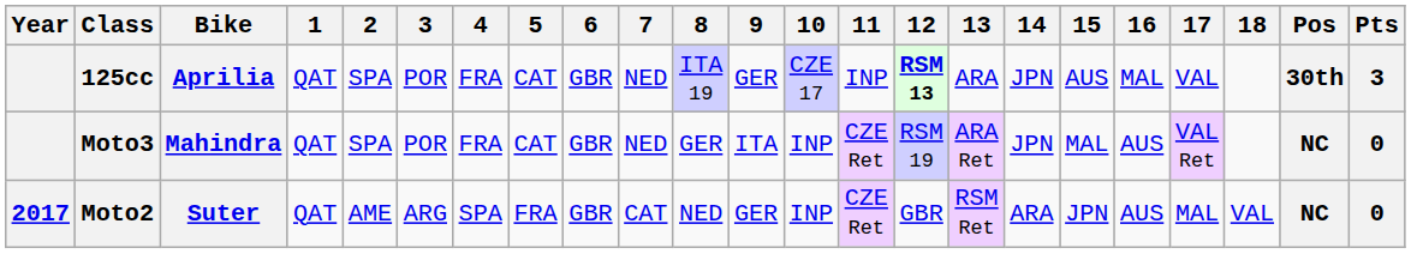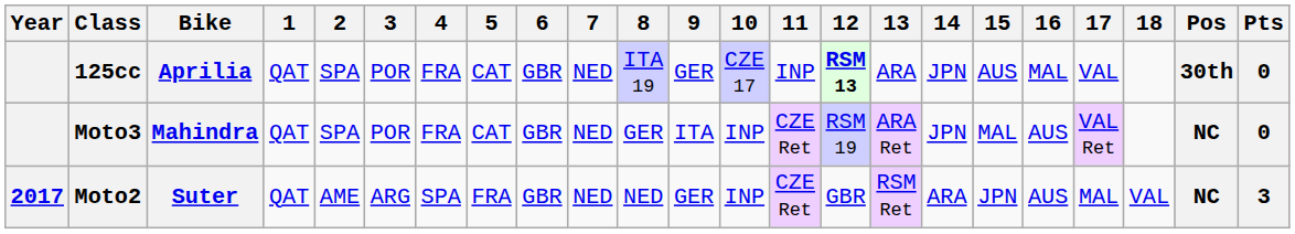 <table class="wikitable" style="text-align:center">
 <tr>
 <th>Year</th>
 <th>Class</th>
 <th>Bike</th>
 <th>1</th>
 <th>2</th>
 <th>3</th>
 <th>4</th>
 <th>5</th>
 <th>6</th>
 <th>7</th>
 <th>8</th>
 <th>9</th>
 <th>10</th>
 <th>11</th>
 <th>12</th>
 <th>13</th>
 <th>14</th>
 <th>15</th>
 <th>16</th>
 <th>17</th>
 <th>18</th>
 <th>Pos</th>
 <th>Pts</th>
 </tr>
 <tr>
 <th></th>
 <th>125cc</th>
 <th><a href='#'>Aprilia</a></th>
 <td><a href='#'>QAT</a></td>
 <td><a href='#'>SPA</a></td>
 <td><a href='#'>POR</a></td>
 <td><a href='#'>FRA</a></td>
 <td><a href='#'>CAT</a></td>
 <td><a href='#'>GBR</a></td>
 <td><a href='#'>NED</a></td>
 <td style="background:#cfcfff;"><a href='#'>ITA</a><br><small>19</small></td>
 <td><a href='#'>GER</a></td>
 <td style="background:#cfcfff;"><a href='#'>CZE</a><br><small>17</small></td>
 <td><a href='#'>INP</a></td>
 <td style="background:#dfffdf;"><strong><a href='#'>RSM</a><br><small>13</small></strong></td>
 <td><a href='#'>ARA</a></td>
 <td><a href='#'>JPN</a></td>
 <td><a href='#'>AUS</a></td>
 <td><a href='#'>MAL</a></td>
 <td><a href='#'>VAL</a></td>
 <td></td>
 <th>30th</th>
-<th>3</th>
+<th>0</th>
 </tr>
 <tr>
 <th></th>
 <th>Moto3</th>
 <th><a href='#'>Mahindra</a></th>
 <td><a href='#'>QAT</a></td>
 <td><a href='#'>SPA</a></td>
 <td><a href='#'>POR</a></td>
 <td><a href='#'>FRA</a></td>
 <td><a href='#'>CAT</a></td>
 <td><a href='#'>GBR</a></td>
 <td><a href='#'>NED</a></td>
 <td><a href='#'>GER</a></td>
 <td><a href='#'>ITA</a></td>
 <td><a href='#'>INP</a></td>
 <td style="background:#efcfff;"><a href='#'>CZE</a><br><small>Ret</small></td>
 <td style="background:#cfcfff;"><a href='#'>RSM</a><br><small>19</small></td>
 <td style="background:#efcfff;"><a href='#'>ARA</a><br><small>Ret</small></td>
 <td><a href='#'>JPN</a></td>
 <td><a href='#'>MAL</a></td>
 <td><a href='#'>AUS</a></td>
 <td style="background:#efcfff;"><a href='#'>VAL</a><br><small>Ret</small></td>
 <td></td>
 <th>NC</th>
 <th>0</th>
 </tr>
 <tr>
 <th><a href='#'>2017</a></th>
 <th>Moto2</th>
 <th><a href='#'>Suter</a></th>
 <td><a href='#'>QAT</a></td>
 <td><a href='#'>AME</a></td>
 <td><a href='#'>ARG</a></td>
 <td><a href='#'>SPA</a></td>
 <td><a href='#'>FRA</a></td>
 <td><a href='#'>GBR</a></td>
-<td><a href='#'>CAT</a></td>
+<td><a href='#'>NED</a></td>
 <td><a href='#'>NED</a></td>
 <td><a href='#'>GER</a></td>
 <td><a href='#'>INP</a></td>
 <td style="background:#efcfff;"><a href='#'>CZE</a><br><small>Ret</small></td>
 <td><a href='#'>GBR</a></td>
 <td style="background:#efcfff;"><a href='#'>RSM</a><br><small>Ret</small></td>
 <td><a href='#'>ARA</a></td>
 <td><a href='#'>JPN</a></td>
 <td><a href='#'>AUS</a></td>
 <td><a href='#'>MAL</a></td>
 <td><a href='#'>VAL</a></td>
 <th>NC</th>
-<th>0</th>
+<th>3</th>
 </tr>
 </table>
